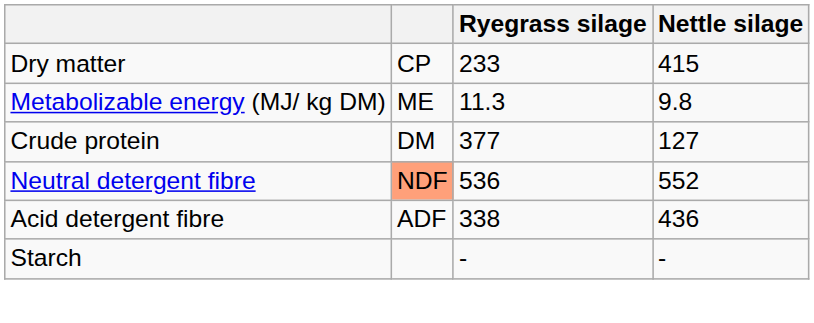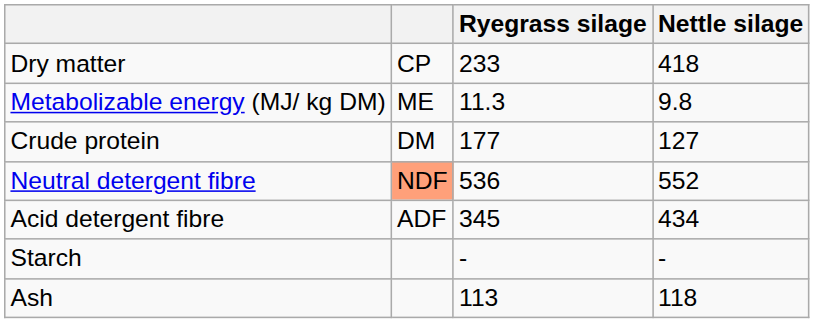 <table class="wikitable">
 <tr>
 <th></th>
 <th></th>
 <th>Ryegrass silage</th>
 <th>Nettle silage</th>
 </tr>
 <tr>
 <td>Dry matter</td>
 <td>CP</td>
 <td>233</td>
-<td>415</td>
+<td>418</td>
 </tr>
 <tr>
 <td><a href='#'>Metabolizable energy</a> (MJ/ kg DM)</td>
 <td>ME</td>
 <td>11.3</td>
 <td>9.8</td>
 </tr>
 <tr>
 <td>Crude protein</td>
 <td>DM</td>
-<td>377</td>
+<td>177</td>
 <td>127</td>
 </tr>
 <tr>
 <td><a href='#'>Neutral detergent fibre</a></td>
 <td style="background: lightsalmon;">NDF</td>
 <td>536</td>
 <td>552</td>
 </tr>
 <tr>
 <td>Acid detergent fibre</td>
 <td>ADF</td>
-<td>338</td>
-<td>436</td>
+<td>345</td>
+<td>434</td>
 </tr>
 <tr>
 <td>Starch</td>
 <td></td>
 <td>-</td>
 <td>-</td>
 </tr>
+<tr>
+<td>Ash</td>
+<td></td>
+<td>113</td>
+<td>118</td>
+</tr>
 </table>
